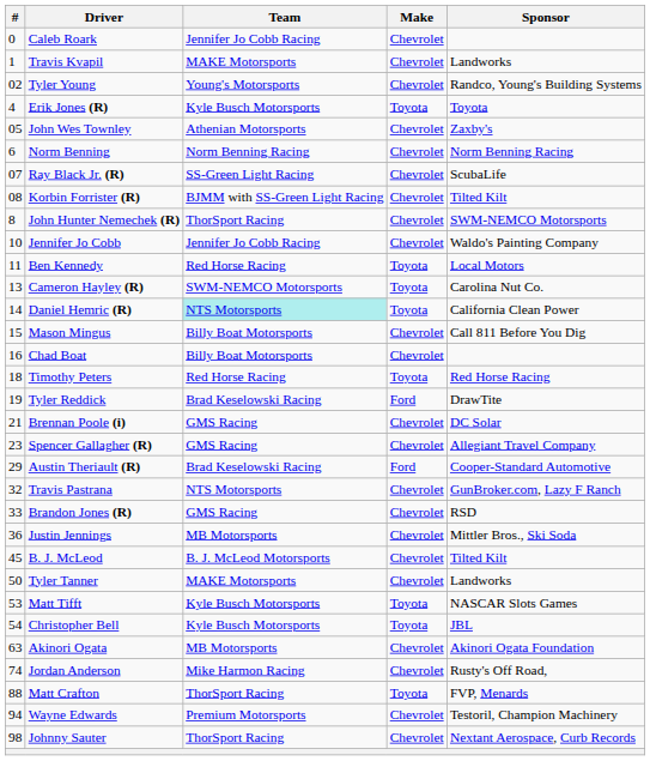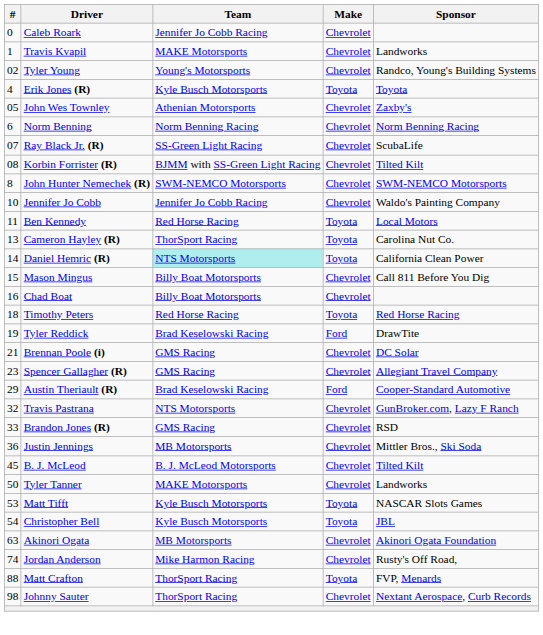 <table class="wikitable" style="font-size:95%">
 <tr>
 <th>#</th>
 <th>Driver</th>
 <th>Team</th>
 <th>Make</th>
 <th>Sponsor</th>
 </tr>
 <tr>
 <td>0</td>
 <td><a href='#'>Caleb Roark</a></td>
 <td><a href='#'>Jennifer Jo Cobb Racing</a></td>
 <td><a href='#'>Chevrolet</a></td>
 <td></td>
 </tr>
 <tr>
 <td>1</td>
 <td><a href='#'>Travis Kvapil</a></td>
 <td><a href='#'>MAKE Motorsports</a></td>
 <td><a href='#'>Chevrolet</a></td>
 <td>Landworks</td>
 </tr>
 <tr>
 <td>02</td>
 <td><a href='#'>Tyler Young</a></td>
 <td><a href='#'>Young's Motorsports</a></td>
 <td><a href='#'>Chevrolet</a></td>
 <td>Randco, Young's Building Systems</td>
 </tr>
 <tr>
 <td>4</td>
 <td><a href='#'>Erik Jones</a> <strong>(R)</strong></td>
 <td><a href='#'>Kyle Busch Motorsports</a></td>
 <td><a href='#'>Toyota</a></td>
 <td><a href='#'>Toyota</a></td>
 </tr>
 <tr>
 <td>05</td>
 <td><a href='#'>John Wes Townley</a></td>
 <td><a href='#'>Athenian Motorsports</a></td>
 <td><a href='#'>Chevrolet</a></td>
 <td><a href='#'>Zaxby's</a></td>
 </tr>
 <tr>
 <td>6</td>
 <td><a href='#'>Norm Benning</a></td>
 <td><a href='#'>Norm Benning Racing</a></td>
 <td><a href='#'>Chevrolet</a></td>
 <td><a href='#'>Norm Benning Racing</a></td>
 </tr>
 <tr>
 <td>07</td>
 <td><a href='#'>Ray Black Jr.</a> <strong>(R)</strong></td>
 <td><a href='#'>SS-Green Light Racing</a></td>
 <td><a href='#'>Chevrolet</a></td>
 <td>ScubaLife</td>
 </tr>
 <tr>
 <td>08</td>
 <td><a href='#'>Korbin Forrister</a> <strong>(R)</strong></td>
 <td><a href='#'>BJMM</a> with <a href='#'>SS-Green Light Racing</a></td>
 <td><a href='#'>Chevrolet</a></td>
 <td><a href='#'>Tilted Kilt</a></td>
 </tr>
 <tr>
 <td>8</td>
 <td><a href='#'>John Hunter Nemechek</a> <strong>(R)</strong></td>
-<td><a href='#'>ThorSport Racing</a></td>
+<td><a href='#'>SWM-NEMCO Motorsports</a></td>
 <td><a href='#'>Chevrolet</a></td>
 <td><a href='#'>SWM-NEMCO Motorsports</a></td>
 </tr>
 <tr>
 <td>10</td>
 <td><a href='#'>Jennifer Jo Cobb</a></td>
 <td><a href='#'>Jennifer Jo Cobb Racing</a></td>
 <td><a href='#'>Chevrolet</a></td>
 <td>Waldo's Painting Company</td>
 </tr>
 <tr>
 <td>11</td>
 <td><a href='#'>Ben Kennedy</a></td>
 <td><a href='#'>Red Horse Racing</a></td>
 <td><a href='#'>Toyota</a></td>
 <td><a href='#'>Local Motors</a></td>
 </tr>
 <tr>
 <td>13</td>
 <td><a href='#'>Cameron Hayley</a> <strong>(R)</strong></td>
-<td><a href='#'>SWM-NEMCO Motorsports</a></td>
+<td><a href='#'>ThorSport Racing</a></td>
 <td><a href='#'>Toyota</a></td>
 <td>Carolina Nut Co.</td>
 </tr>
 <tr>
 <td>14</td>
 <td><a href='#'>Daniel Hemric</a> <strong>(R)</strong></td>
 <td style="background: paleturquoise;"><a href='#'>NTS Motorsports</a></td>
 <td><a href='#'>Toyota</a></td>
 <td>California Clean Power</td>
 </tr>
 <tr>
 <td>15</td>
 <td><a href='#'>Mason Mingus</a></td>
 <td><a href='#'>Billy Boat Motorsports</a></td>
 <td><a href='#'>Chevrolet</a></td>
 <td>Call 811 Before You Dig</td>
 </tr>
 <tr>
 <td>16</td>
 <td><a href='#'>Chad Boat</a></td>
 <td><a href='#'>Billy Boat Motorsports</a></td>
 <td><a href='#'>Chevrolet</a></td>
 <td></td>
 </tr>
 <tr>
 <td>18</td>
 <td><a href='#'>Timothy Peters</a></td>
 <td><a href='#'>Red Horse Racing</a></td>
 <td><a href='#'>Toyota</a></td>
 <td><a href='#'>Red Horse Racing</a></td>
 </tr>
 <tr>
 <td>19</td>
 <td><a href='#'>Tyler Reddick</a></td>
 <td><a href='#'>Brad Keselowski Racing</a></td>
 <td><a href='#'>Ford</a></td>
 <td>DrawTite</td>
 </tr>
 <tr>
 <td>21</td>
 <td><a href='#'>Brennan Poole</a> <strong>(i)</strong></td>
 <td><a href='#'>GMS Racing</a></td>
 <td><a href='#'>Chevrolet</a></td>
 <td><a href='#'>DC Solar</a></td>
 </tr>
 <tr>
 <td>23</td>
 <td><a href='#'>Spencer Gallagher</a> <strong>(R)</strong></td>
 <td><a href='#'>GMS Racing</a></td>
 <td><a href='#'>Chevrolet</a></td>
 <td><a href='#'>Allegiant Travel Company</a></td>
 </tr>
 <tr>
 <td>29</td>
 <td><a href='#'>Austin Theriault</a> <strong>(R)</strong></td>
 <td><a href='#'>Brad Keselowski Racing</a></td>
 <td><a href='#'>Ford</a></td>
 <td><a href='#'>Cooper-Standard Automotive</a></td>
 </tr>
 <tr>
 <td>32</td>
 <td><a href='#'>Travis Pastrana</a></td>
 <td><a href='#'>NTS Motorsports</a></td>
 <td><a href='#'>Chevrolet</a></td>
 <td><a href='#'>GunBroker.com</a>, <a href='#'>Lazy F Ranch</a></td>
 </tr>
 <tr>
 <td>33</td>
 <td><a href='#'>Brandon Jones</a> <strong>(R)</strong></td>
 <td><a href='#'>GMS Racing</a></td>
 <td><a href='#'>Chevrolet</a></td>
 <td>RSD</td>
 </tr>
 <tr>
 <td>36</td>
 <td><a href='#'>Justin Jennings</a></td>
 <td><a href='#'>MB Motorsports</a></td>
 <td><a href='#'>Chevrolet</a></td>
 <td>Mittler Bros., <a href='#'>Ski Soda</a></td>
 </tr>
 <tr>
 <td>45</td>
 <td><a href='#'>B. J. McLeod</a></td>
 <td><a href='#'>B. J. McLeod Motorsports</a></td>
 <td><a href='#'>Chevrolet</a></td>
 <td><a href='#'>Tilted Kilt</a></td>
 </tr>
 <tr>
 <td>50</td>
 <td><a href='#'>Tyler Tanner</a></td>
 <td><a href='#'>MAKE Motorsports</a></td>
 <td><a href='#'>Chevrolet</a></td>
 <td>Landworks</td>
 </tr>
 <tr>
 <td>53</td>
 <td><a href='#'>Matt Tifft</a></td>
 <td><a href='#'>Kyle Busch Motorsports</a></td>
 <td><a href='#'>Toyota</a></td>
 <td>NASCAR Slots Games</td>
 </tr>
 <tr>
 <td>54</td>
 <td><a href='#'>Christopher Bell</a></td>
 <td><a href='#'>Kyle Busch Motorsports</a></td>
 <td><a href='#'>Toyota</a></td>
 <td><a href='#'>JBL</a></td>
 </tr>
 <tr>
 <td>63</td>
 <td><a href='#'>Akinori Ogata</a></td>
 <td><a href='#'>MB Motorsports</a></td>
 <td><a href='#'>Chevrolet</a></td>
 <td><a href='#'>Akinori Ogata Foundation</a></td>
 </tr>
 <tr>
 <td>74</td>
 <td><a href='#'>Jordan Anderson</a></td>
 <td><a href='#'>Mike Harmon Racing</a></td>
 <td><a href='#'>Chevrolet</a></td>
 <td>Rusty's Off Road, </td>
 </tr>
 <tr>
 <td>88</td>
 <td><a href='#'>Matt Crafton</a></td>
 <td><a href='#'>ThorSport Racing</a></td>
 <td><a href='#'>Toyota</a></td>
 <td>FVP, <a href='#'>Menards</a></td>
 </tr>
 <tr>
-<td>94</td>
-<td><a href='#'>Wayne Edwards</a></td>
-<td><a href='#'>Premium Motorsports</a></td>
-<td><a href='#'>Chevrolet</a></td>
-<td>Testoril, Champion Machinery</td>
-</tr>
-<tr>
 <td>98</td>
 <td><a href='#'>Johnny Sauter</a></td>
 <td><a href='#'>ThorSport Racing</a></td>
 <td><a href='#'>Chevrolet</a></td>
 <td><a href='#'>Nextant Aerospace</a>, <a href='#'>Curb Records</a></td>
 </tr>
 <tr>
 <th colspan="5"></th>
 </tr>
 </table>
